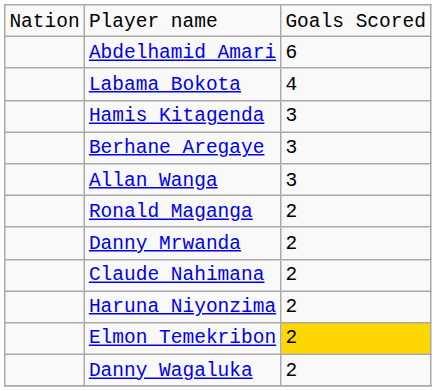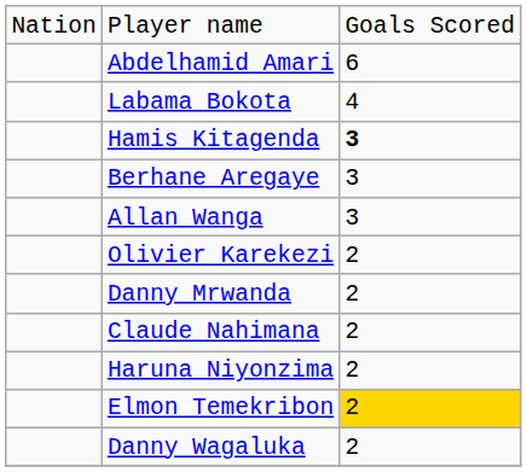 <table Class="wikitable">
 <tr>
 <td>Nation</td>
 <td>Player name</td>
 <td>Goals Scored</td>
 </tr>
 <tr>
 <td></td>
 <td><a href='#'>Abdelhamid Amari</a></td>
 <td>6</td>
 </tr>
 <tr>
 <td></td>
 <td><a href='#'>Labama Bokota</a></td>
 <td>4</td>
 </tr>
 <tr>
 <td></td>
 <td><a href='#'>Hamis Kitagenda</a></td>
-<td>3</td>
+<td><strong>3</strong></td>
 </tr>
 <tr>
 <td></td>
 <td><a href='#'>Berhane Aregaye</a></td>
 <td>3</td>
 </tr>
 <tr>
 <td></td>
 <td><a href='#'>Allan Wanga</a></td>
 <td>3</td>
 </tr>
 <tr>
 <td></td>
-<td><a href='#'>Ronald Maganga</a></td>
+<td><a href='#'>Olivier Karekezi</a></td>
 <td>2</td>
 </tr>
 <tr>
 <td></td>
 <td><a href='#'>Danny Mrwanda</a></td>
 <td>2</td>
 </tr>
 <tr>
 <td></td>
 <td><a href='#'>Claude Nahimana</a></td>
 <td>2</td>
 </tr>
 <tr>
 <td></td>
 <td><a href='#'>Haruna Niyonzima</a></td>
 <td>2</td>
 </tr>
 <tr>
 <td></td>
 <td><a href='#'>Elmon Temekribon</a></td>
 <td style="background: gold;">2</td>
 </tr>
 <tr>
 <td></td>
 <td><a href='#'>Danny Wagaluka</a></td>
 <td>2</td>
 </tr>
 <tr>
 </tr>
 </table>
